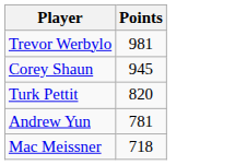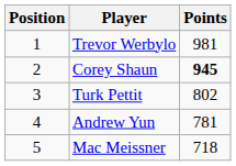 <table class=wikitable>
 <tr>
+<th>Position</th>
 <th>Player</th>
 <th>Points</th>
 </tr>
 <tr>
+<td align=center>1</td>
 <td> <a href='#'>Trevor Werbylo</a></td>
 <td align=center>981</td>
 </tr>
 <tr>
+<td align=center>2</td>
 <td> <a href='#'>Corey Shaun</a></td>
-<td align=center>945</td>
+<td align=center><strong>945</strong></td>
 </tr>
 <tr>
+<td align=center>3</td>
 <td> <a href='#'>Turk Pettit</a></td>
-<td align=center>820</td>
+<td align=center>802</td>
 </tr>
 <tr>
+<td align=center>4</td>
 <td> <a href='#'>Andrew Yun</a></td>
 <td align=center>781</td>
 </tr>
 <tr>
+<td align=center>5</td>
 <td> <a href='#'>Mac Meissner</a></td>
 <td align=center>718</td>
 </tr>
 </table>
